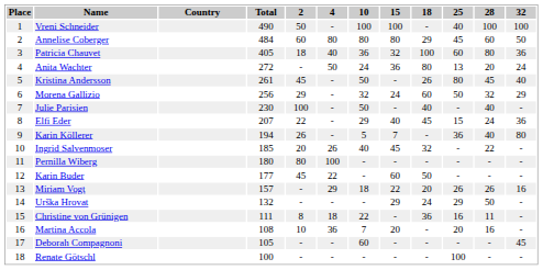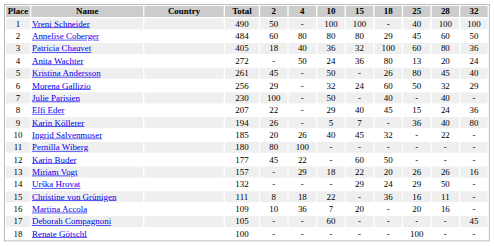 <table border="0" style="border: 1px solid #999; background-color:#FFFFFF; text-align:center; font-size:86%; line-height:15px;">
 <tr align="center" bgcolor="#CCCCCC">
 <th width=35>Place</th>
 <th width=170>Name</th>
 <th width=120>Country</th>
 <th width=50>Total</th>
 <th width=40>2</th>
 <th width=40>4</th>
 <th width=40>10</th>
 <th width=40>15</th>
 <th width=40>18</th>
 <th width=40>25</th>
 <th width=40>28</th>
 <th width=40>32</th>
 </tr>
 <tr bgcolor="#EFEFEF">
 <td>1</td>
 <td align="left"><a href='#'>Vreni Schneider</a></td>
 <td align="left"></td>
 <td>490</td>
 <td>50</td>
 <td>-</td>
 <td>100</td>
 <td>100</td>
 <td>-</td>
 <td>40</td>
 <td>100</td>
 <td>100</td>
 </tr>
 <tr>
 <td>2</td>
 <td align="left"><a href='#'>Annelise Coberger</a></td>
 <td align="left"></td>
 <td>484</td>
 <td>60</td>
 <td>80</td>
 <td>80</td>
 <td>80</td>
 <td>29</td>
 <td>45</td>
 <td>60</td>
 <td>50</td>
 </tr>
 <tr bgcolor="#EFEFEF">
 <td>3</td>
 <td align="left"><a href='#'>Patricia Chauvet</a></td>
 <td align="left"></td>
 <td>405</td>
 <td>18</td>
 <td>40</td>
 <td>36</td>
 <td>32</td>
 <td>100</td>
 <td>60</td>
 <td>80</td>
 <td>36</td>
 </tr>
 <tr>
 <td>4</td>
 <td align="left"><a href='#'>Anita Wachter</a></td>
 <td align="left"></td>
 <td>272</td>
 <td>-</td>
 <td>50</td>
 <td>24</td>
 <td>36</td>
 <td>80</td>
 <td>13</td>
 <td>20</td>
 <td>24</td>
 </tr>
 <tr bgcolor="#EFEFEF">
 <td>5</td>
 <td align="left"><a href='#'>Kristina Andersson</a></td>
 <td align="left"></td>
 <td>261</td>
 <td>45</td>
 <td>-</td>
 <td>50</td>
 <td>-</td>
 <td>26</td>
 <td>80</td>
 <td>45</td>
 <td>40</td>
 </tr>
 <tr>
 <td>6</td>
 <td align="left"><a href='#'>Morena Gallizio</a></td>
 <td align="left"></td>
 <td>256</td>
 <td>29</td>
 <td>-</td>
 <td>32</td>
 <td>24</td>
 <td>60</td>
 <td>50</td>
 <td>32</td>
 <td>29</td>
 </tr>
 <tr bgcolor="#EFEFEF">
 <td>7</td>
 <td align="left"><a href='#'>Julie Parisien</a></td>
 <td align="left"></td>
 <td>230</td>
 <td>100</td>
 <td>-</td>
 <td>50</td>
 <td>-</td>
 <td>40</td>
 <td>-</td>
 <td>40</td>
 <td>-</td>
 </tr>
 <tr>
 <td>8</td>
 <td align="left"><a href='#'>Elfi Eder</a></td>
 <td align="left"></td>
 <td>207</td>
 <td>22</td>
 <td>-</td>
 <td>29</td>
 <td>40</td>
 <td>45</td>
 <td>15</td>
 <td>24</td>
 <td>36</td>
 </tr>
 <tr bgcolor="#EFEFEF">
 <td>9</td>
 <td align="left"><a href='#'>Karin Köllerer</a></td>
 <td align="left"></td>
 <td>194</td>
 <td>26</td>
 <td>-</td>
 <td>5</td>
 <td>7</td>
 <td>-</td>
 <td>36</td>
 <td>40</td>
 <td>80</td>
 </tr>
 <tr>
 <td>10</td>
 <td align="left"><a href='#'>Ingrid Salvenmoser</a></td>
 <td align="left"></td>
 <td>185</td>
 <td>20</td>
 <td>26</td>
 <td>40</td>
 <td>45</td>
 <td>32</td>
 <td>-</td>
 <td>22</td>
 <td>-</td>
 </tr>
 <tr bgcolor="#EFEFEF">
 <td>11</td>
 <td align="left"><a href='#'>Pernilla Wiberg</a></td>
 <td align="left"></td>
 <td>180</td>
 <td>80</td>
 <td>100</td>
 <td>-</td>
 <td>-</td>
 <td>-</td>
 <td>-</td>
 <td>-</td>
 <td>-</td>
 </tr>
 <tr>
 <td>12</td>
 <td align="left"><a href='#'>Karin Buder</a></td>
 <td align="left"></td>
 <td>177</td>
 <td>45</td>
 <td>22</td>
 <td>-</td>
 <td>60</td>
 <td>50</td>
 <td>-</td>
 <td>-</td>
 <td>-</td>
 </tr>
 <tr bgcolor="#EFEFEF">
 <td>13</td>
 <td align="left"><a href='#'>Miriam Vogt</a></td>
 <td align="left"></td>
 <td>157</td>
 <td>-</td>
 <td>29</td>
 <td>18</td>
 <td>22</td>
 <td>20</td>
 <td>26</td>
 <td>26</td>
 <td>16</td>
 </tr>
 <tr>
 <td>14</td>
 <td align="left"><a href='#'>Urška Hrovat</a></td>
 <td align="left"></td>
 <td>132</td>
 <td>-</td>
 <td>-</td>
 <td>-</td>
 <td>29</td>
 <td>24</td>
 <td>29</td>
 <td>50</td>
 <td>-</td>
 </tr>
 <tr bgcolor="#EFEFEF">
 <td>15</td>
 <td align="left"><a href='#'>Christine von Grünigen</a></td>
 <td align="left"></td>
 <td>111</td>
 <td>8</td>
 <td>18</td>
 <td>22</td>
 <td>-</td>
 <td>36</td>
 <td>16</td>
 <td>11</td>
 <td>-</td>
 </tr>
 <tr>
 <td>16</td>
 <td align="left"><a href='#'>Martina Accola</a></td>
 <td align="left"></td>
-<td>108</td>
+<td>109</td>
 <td>10</td>
 <td>36</td>
 <td>7</td>
 <td>20</td>
 <td>-</td>
 <td>20</td>
 <td>16</td>
 <td>-</td>
 </tr>
 <tr bgcolor="#EFEFEF">
 <td>17</td>
 <td align="left"><a href='#'>Deborah Compagnoni</a></td>
 <td align="left"></td>
 <td>105</td>
 <td>-</td>
 <td>-</td>
 <td>60</td>
 <td>-</td>
 <td>-</td>
 <td>-</td>
 <td>-</td>
 <td>45</td>
 </tr>
 <tr>
 <td>18</td>
 <td align="left"><a href='#'>Renate Götschl</a></td>
 <td align="left"></td>
 <td>100</td>
 <td>-</td>
 <td>-</td>
 <td>-</td>
 <td>-</td>
 <td>-</td>
 <td>100</td>
 <td>-</td>
 <td>-</td>
 </tr>
 </table>
